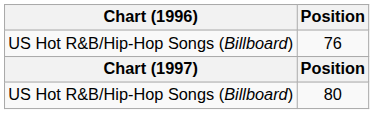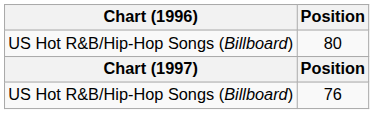 <table class="wikitable">
 <tr>
 <th>Chart (1996)</th>
 <th>Position</th>
 </tr>
 <tr>
 <td>US Hot R&B/Hip-Hop Songs (<em>Billboard</em>)</td>
-<td align="center">76</td>
+<td align="center">80</td>
 </tr>
 <tr>
 <th>Chart (1997)</th>
 <th>Position</th>
 </tr>
 <tr>
 <td>US Hot R&B/Hip-Hop Songs (<em>Billboard</em>)</td>
-<td align="center">80</td>
+<td align="center">76</td>
 </tr>
 </table>
